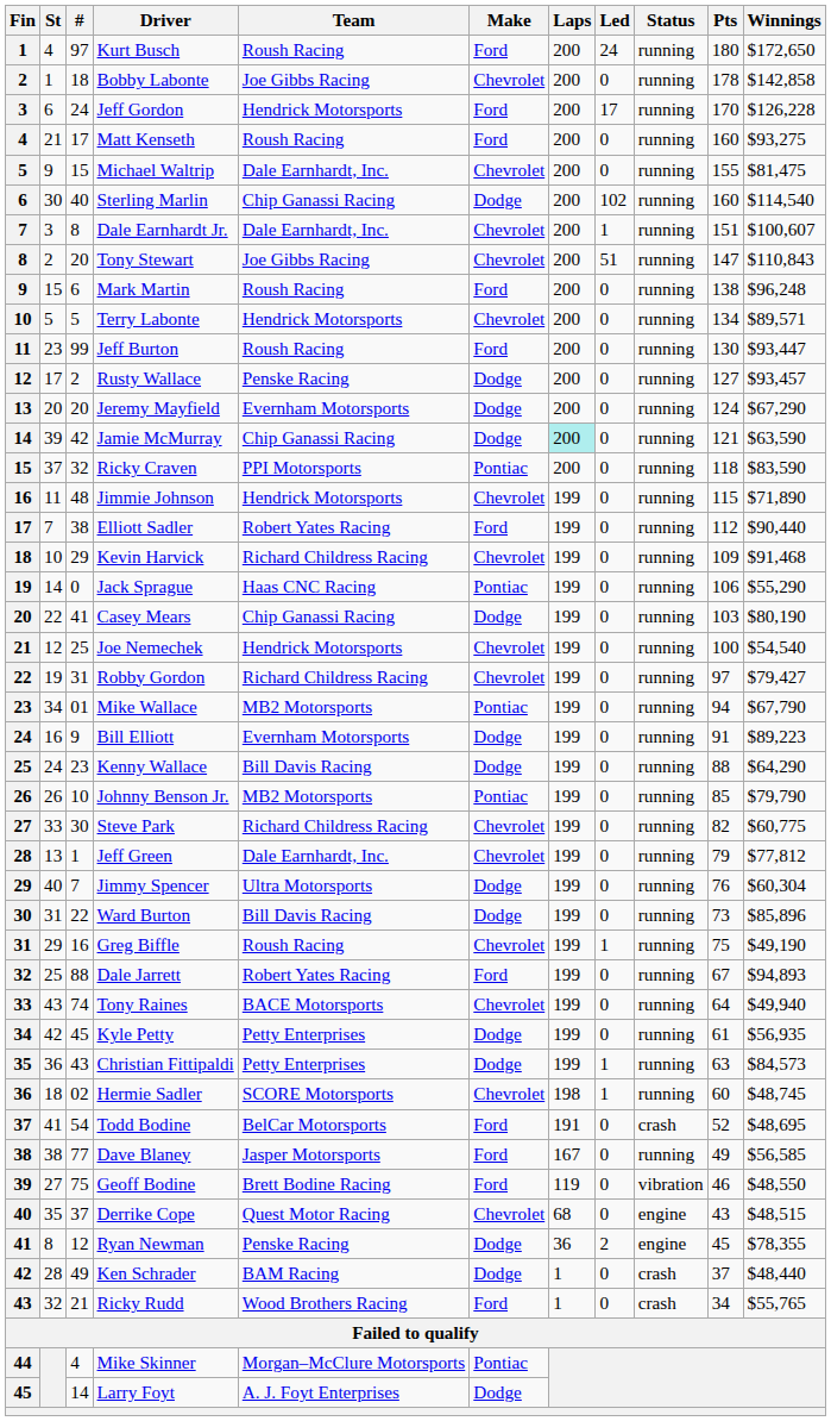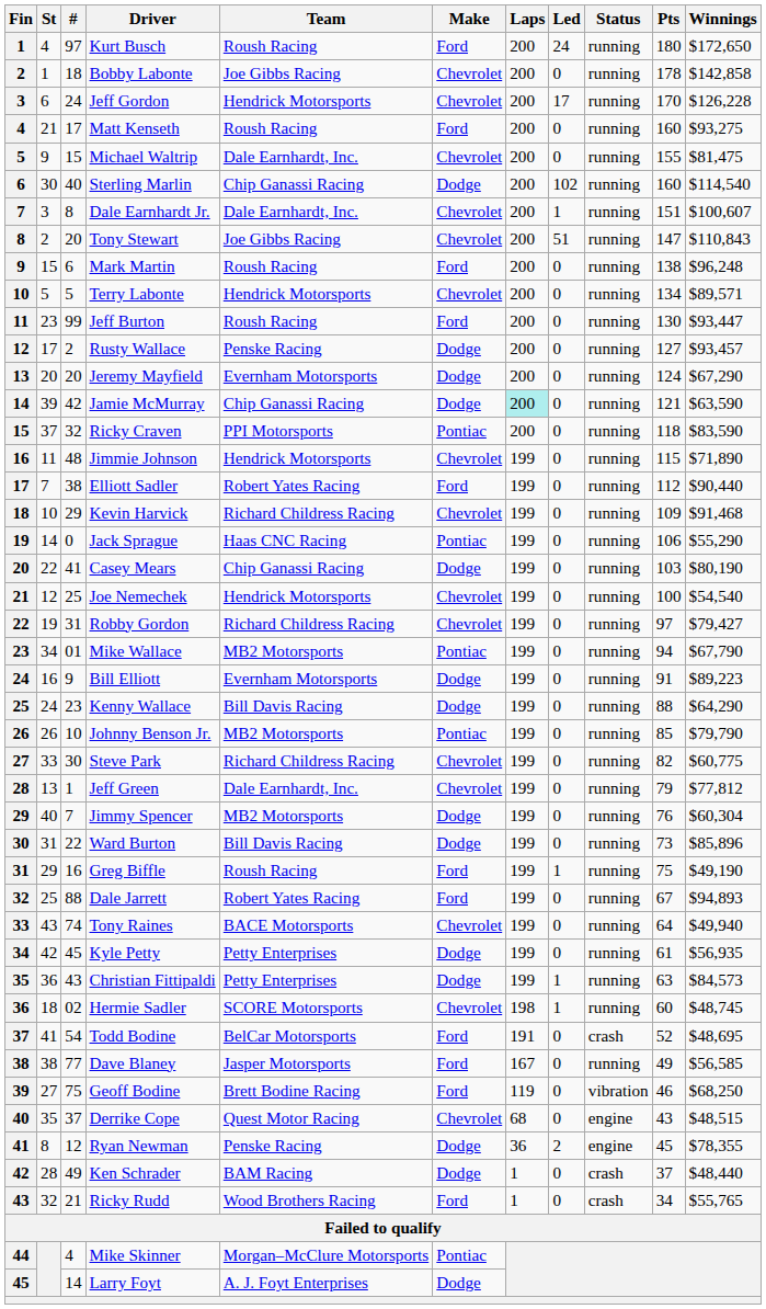 <table class="wikitable" style="font-size:95%">
 <tr>
 <th>Fin</th>
 <th>St</th>
 <th>#</th>
 <th>Driver</th>
 <th>Team</th>
 <th>Make</th>
 <th>Laps</th>
 <th>Led</th>
 <th>Status</th>
 <th>Pts</th>
 <th>Winnings</th>
 </tr>
 <tr>
 <th>1</th>
 <td>4</td>
 <td>97</td>
 <td><a href='#'>Kurt Busch</a></td>
 <td><a href='#'>Roush Racing</a></td>
 <td><a href='#'>Ford</a></td>
 <td>200</td>
 <td>24</td>
 <td>running</td>
 <td>180</td>
 <td>$172,650</td>
 </tr>
 <tr>
 <th>2</th>
 <td>1</td>
 <td>18</td>
 <td><a href='#'>Bobby Labonte</a></td>
 <td><a href='#'>Joe Gibbs Racing</a></td>
 <td><a href='#'>Chevrolet</a></td>
 <td>200</td>
 <td>0</td>
 <td>running</td>
 <td>178</td>
 <td>$142,858</td>
 </tr>
 <tr>
 <th>3</th>
 <td>6</td>
 <td>24</td>
 <td><a href='#'>Jeff Gordon</a></td>
 <td><a href='#'>Hendrick Motorsports</a></td>
-<td><a href='#'>Ford</a></td>
+<td><a href='#'>Chevrolet</a></td>
 <td>200</td>
 <td>17</td>
 <td>running</td>
 <td>170</td>
 <td>$126,228</td>
 </tr>
 <tr>
 <th>4</th>
 <td>21</td>
 <td>17</td>
 <td><a href='#'>Matt Kenseth</a></td>
 <td><a href='#'>Roush Racing</a></td>
 <td><a href='#'>Ford</a></td>
 <td>200</td>
 <td>0</td>
 <td>running</td>
 <td>160</td>
 <td>$93,275</td>
 </tr>
 <tr>
 <th>5</th>
 <td>9</td>
 <td>15</td>
 <td><a href='#'>Michael Waltrip</a></td>
 <td><a href='#'>Dale Earnhardt, Inc.</a></td>
 <td><a href='#'>Chevrolet</a></td>
 <td>200</td>
 <td>0</td>
 <td>running</td>
 <td>155</td>
 <td>$81,475</td>
 </tr>
 <tr>
 <th>6</th>
 <td>30</td>
 <td>40</td>
 <td><a href='#'>Sterling Marlin</a></td>
 <td><a href='#'>Chip Ganassi Racing</a></td>
 <td><a href='#'>Dodge</a></td>
 <td>200</td>
 <td>102</td>
 <td>running</td>
 <td>160</td>
 <td>$114,540</td>
 </tr>
 <tr>
 <th>7</th>
 <td>3</td>
 <td>8</td>
 <td><a href='#'>Dale Earnhardt Jr.</a></td>
 <td><a href='#'>Dale Earnhardt, Inc.</a></td>
 <td><a href='#'>Chevrolet</a></td>
 <td>200</td>
 <td>1</td>
 <td>running</td>
 <td>151</td>
 <td>$100,607</td>
 </tr>
 <tr>
 <th>8</th>
 <td>2</td>
 <td>20</td>
 <td><a href='#'>Tony Stewart</a></td>
 <td><a href='#'>Joe Gibbs Racing</a></td>
 <td><a href='#'>Chevrolet</a></td>
 <td>200</td>
 <td>51</td>
 <td>running</td>
 <td>147</td>
 <td>$110,843</td>
 </tr>
 <tr>
 <th>9</th>
 <td>15</td>
 <td>6</td>
 <td><a href='#'>Mark Martin</a></td>
 <td><a href='#'>Roush Racing</a></td>
 <td><a href='#'>Ford</a></td>
 <td>200</td>
 <td>0</td>
 <td>running</td>
 <td>138</td>
 <td>$96,248</td>
 </tr>
 <tr>
 <th>10</th>
 <td>5</td>
 <td>5</td>
 <td><a href='#'>Terry Labonte</a></td>
 <td><a href='#'>Hendrick Motorsports</a></td>
 <td><a href='#'>Chevrolet</a></td>
 <td>200</td>
 <td>0</td>
 <td>running</td>
 <td>134</td>
 <td>$89,571</td>
 </tr>
 <tr>
 <th>11</th>
 <td>23</td>
 <td>99</td>
 <td><a href='#'>Jeff Burton</a></td>
 <td><a href='#'>Roush Racing</a></td>
 <td><a href='#'>Ford</a></td>
 <td>200</td>
 <td>0</td>
 <td>running</td>
 <td>130</td>
 <td>$93,447</td>
 </tr>
 <tr>
 <th>12</th>
 <td>17</td>
 <td>2</td>
 <td><a href='#'>Rusty Wallace</a></td>
 <td><a href='#'>Penske Racing</a></td>
 <td><a href='#'>Dodge</a></td>
 <td>200</td>
 <td>0</td>
 <td>running</td>
 <td>127</td>
 <td>$93,457</td>
 </tr>
 <tr>
 <th>13</th>
 <td>20</td>
 <td>20</td>
 <td><a href='#'>Jeremy Mayfield</a></td>
 <td><a href='#'>Evernham Motorsports</a></td>
 <td><a href='#'>Dodge</a></td>
 <td>200</td>
 <td>0</td>
 <td>running</td>
 <td>124</td>
 <td>$67,290</td>
 </tr>
 <tr>
 <th>14</th>
 <td>39</td>
 <td>42</td>
 <td><a href='#'>Jamie McMurray</a></td>
 <td><a href='#'>Chip Ganassi Racing</a></td>
 <td><a href='#'>Dodge</a></td>
 <td style="background: paleturquoise;">200</td>
 <td>0</td>
 <td>running</td>
 <td>121</td>
 <td>$63,590</td>
 </tr>
 <tr>
 <th>15</th>
 <td>37</td>
 <td>32</td>
 <td><a href='#'>Ricky Craven</a></td>
 <td><a href='#'>PPI Motorsports</a></td>
 <td><a href='#'>Pontiac</a></td>
 <td>200</td>
 <td>0</td>
 <td>running</td>
 <td>118</td>
 <td>$83,590</td>
 </tr>
 <tr>
 <th>16</th>
 <td>11</td>
 <td>48</td>
 <td><a href='#'>Jimmie Johnson</a></td>
 <td><a href='#'>Hendrick Motorsports</a></td>
 <td><a href='#'>Chevrolet</a></td>
 <td>199</td>
 <td>0</td>
 <td>running</td>
 <td>115</td>
 <td>$71,890</td>
 </tr>
 <tr>
 <th>17</th>
 <td>7</td>
 <td>38</td>
 <td><a href='#'>Elliott Sadler</a></td>
 <td><a href='#'>Robert Yates Racing</a></td>
 <td><a href='#'>Ford</a></td>
 <td>199</td>
 <td>0</td>
 <td>running</td>
 <td>112</td>
 <td>$90,440</td>
 </tr>
 <tr>
 <th>18</th>
 <td>10</td>
 <td>29</td>
 <td><a href='#'>Kevin Harvick</a></td>
 <td><a href='#'>Richard Childress Racing</a></td>
 <td><a href='#'>Chevrolet</a></td>
 <td>199</td>
 <td>0</td>
 <td>running</td>
 <td>109</td>
 <td>$91,468</td>
 </tr>
 <tr>
 <th>19</th>
 <td>14</td>
 <td>0</td>
 <td><a href='#'>Jack Sprague</a></td>
 <td><a href='#'>Haas CNC Racing</a></td>
 <td><a href='#'>Pontiac</a></td>
 <td>199</td>
 <td>0</td>
 <td>running</td>
 <td>106</td>
 <td>$55,290</td>
 </tr>
 <tr>
 <th>20</th>
 <td>22</td>
 <td>41</td>
 <td><a href='#'>Casey Mears</a></td>
 <td><a href='#'>Chip Ganassi Racing</a></td>
 <td><a href='#'>Dodge</a></td>
 <td>199</td>
 <td>0</td>
 <td>running</td>
 <td>103</td>
 <td>$80,190</td>
 </tr>
 <tr>
 <th>21</th>
 <td>12</td>
 <td>25</td>
 <td><a href='#'>Joe Nemechek</a></td>
 <td><a href='#'>Hendrick Motorsports</a></td>
 <td><a href='#'>Chevrolet</a></td>
 <td>199</td>
 <td>0</td>
 <td>running</td>
 <td>100</td>
 <td>$54,540</td>
 </tr>
 <tr>
 <th>22</th>
 <td>19</td>
 <td>31</td>
 <td><a href='#'>Robby Gordon</a></td>
 <td><a href='#'>Richard Childress Racing</a></td>
 <td><a href='#'>Chevrolet</a></td>
 <td>199</td>
 <td>0</td>
 <td>running</td>
 <td>97</td>
 <td>$79,427</td>
 </tr>
 <tr>
 <th>23</th>
 <td>34</td>
 <td>01</td>
 <td><a href='#'>Mike Wallace</a></td>
 <td><a href='#'>MB2 Motorsports</a></td>
 <td><a href='#'>Pontiac</a></td>
 <td>199</td>
 <td>0</td>
 <td>running</td>
 <td>94</td>
 <td>$67,790</td>
 </tr>
 <tr>
 <th>24</th>
 <td>16</td>
 <td>9</td>
 <td><a href='#'>Bill Elliott</a></td>
 <td><a href='#'>Evernham Motorsports</a></td>
 <td><a href='#'>Dodge</a></td>
 <td>199</td>
 <td>0</td>
 <td>running</td>
 <td>91</td>
 <td>$89,223</td>
 </tr>
 <tr>
 <th>25</th>
 <td>24</td>
 <td>23</td>
 <td><a href='#'>Kenny Wallace</a></td>
 <td><a href='#'>Bill Davis Racing</a></td>
 <td><a href='#'>Dodge</a></td>
 <td>199</td>
 <td>0</td>
 <td>running</td>
 <td>88</td>
 <td>$64,290</td>
 </tr>
 <tr>
 <th>26</th>
 <td>26</td>
 <td>10</td>
 <td><a href='#'>Johnny Benson Jr.</a></td>
 <td><a href='#'>MB2 Motorsports</a></td>
 <td><a href='#'>Pontiac</a></td>
 <td>199</td>
 <td>0</td>
 <td>running</td>
 <td>85</td>
 <td>$79,790</td>
 </tr>
 <tr>
 <th>27</th>
 <td>33</td>
 <td>30</td>
 <td><a href='#'>Steve Park</a></td>
 <td><a href='#'>Richard Childress Racing</a></td>
 <td><a href='#'>Chevrolet</a></td>
 <td>199</td>
 <td>0</td>
 <td>running</td>
 <td>82</td>
 <td>$60,775</td>
 </tr>
 <tr>
 <th>28</th>
 <td>13</td>
 <td>1</td>
 <td><a href='#'>Jeff Green</a></td>
 <td><a href='#'>Dale Earnhardt, Inc.</a></td>
 <td><a href='#'>Chevrolet</a></td>
 <td>199</td>
 <td>0</td>
 <td>running</td>
 <td>79</td>
 <td>$77,812</td>
 </tr>
 <tr>
 <th>29</th>
 <td>40</td>
 <td>7</td>
 <td><a href='#'>Jimmy Spencer</a></td>
-<td><a href='#'>Ultra Motorsports</a></td>
+<td><a href='#'>MB2 Motorsports</a></td>
 <td><a href='#'>Dodge</a></td>
 <td>199</td>
 <td>0</td>
 <td>running</td>
 <td>76</td>
 <td>$60,304</td>
 </tr>
 <tr>
 <th>30</th>
 <td>31</td>
 <td>22</td>
 <td><a href='#'>Ward Burton</a></td>
 <td><a href='#'>Bill Davis Racing</a></td>
 <td><a href='#'>Dodge</a></td>
 <td>199</td>
 <td>0</td>
 <td>running</td>
 <td>73</td>
 <td>$85,896</td>
 </tr>
 <tr>
 <th>31</th>
 <td>29</td>
 <td>16</td>
 <td><a href='#'>Greg Biffle</a></td>
 <td><a href='#'>Roush Racing</a></td>
-<td><a href='#'>Chevrolet</a></td>
+<td><a href='#'>Ford</a></td>
 <td>199</td>
 <td>1</td>
 <td>running</td>
 <td>75</td>
 <td>$49,190</td>
 </tr>
 <tr>
 <th>32</th>
 <td>25</td>
 <td>88</td>
 <td><a href='#'>Dale Jarrett</a></td>
 <td><a href='#'>Robert Yates Racing</a></td>
 <td><a href='#'>Ford</a></td>
 <td>199</td>
 <td>0</td>
 <td>running</td>
 <td>67</td>
 <td>$94,893</td>
 </tr>
 <tr>
 <th>33</th>
 <td>43</td>
 <td>74</td>
 <td><a href='#'>Tony Raines</a></td>
 <td><a href='#'>BACE Motorsports</a></td>
 <td><a href='#'>Chevrolet</a></td>
 <td>199</td>
 <td>0</td>
 <td>running</td>
 <td>64</td>
 <td>$49,940</td>
 </tr>
 <tr>
 <th>34</th>
 <td>42</td>
 <td>45</td>
 <td><a href='#'>Kyle Petty</a></td>
 <td><a href='#'>Petty Enterprises</a></td>
 <td><a href='#'>Dodge</a></td>
 <td>199</td>
 <td>0</td>
 <td>running</td>
 <td>61</td>
 <td>$56,935</td>
 </tr>
 <tr>
 <th>35</th>
 <td>36</td>
 <td>43</td>
 <td><a href='#'>Christian Fittipaldi</a></td>
 <td><a href='#'>Petty Enterprises</a></td>
 <td><a href='#'>Dodge</a></td>
 <td>199</td>
 <td>1</td>
 <td>running</td>
 <td>63</td>
 <td>$84,573</td>
 </tr>
 <tr>
 <th>36</th>
 <td>18</td>
 <td>02</td>
 <td><a href='#'>Hermie Sadler</a></td>
 <td><a href='#'>SCORE Motorsports</a></td>
 <td><a href='#'>Chevrolet</a></td>
 <td>198</td>
 <td>1</td>
 <td>running</td>
 <td>60</td>
 <td>$48,745</td>
 </tr>
 <tr>
 <th>37</th>
 <td>41</td>
 <td>54</td>
 <td><a href='#'>Todd Bodine</a></td>
 <td><a href='#'>BelCar Motorsports</a></td>
 <td><a href='#'>Ford</a></td>
 <td>191</td>
 <td>0</td>
 <td>crash</td>
 <td>52</td>
 <td>$48,695</td>
 </tr>
 <tr>
 <th>38</th>
 <td>38</td>
 <td>77</td>
 <td><a href='#'>Dave Blaney</a></td>
 <td><a href='#'>Jasper Motorsports</a></td>
 <td><a href='#'>Ford</a></td>
 <td>167</td>
 <td>0</td>
 <td>running</td>
 <td>49</td>
 <td>$56,585</td>
 </tr>
 <tr>
 <th>39</th>
 <td>27</td>
 <td>75</td>
 <td><a href='#'>Geoff Bodine</a></td>
 <td><a href='#'>Brett Bodine Racing</a></td>
 <td><a href='#'>Ford</a></td>
 <td>119</td>
 <td>0</td>
 <td>vibration</td>
 <td>46</td>
-<td>$48,550</td>
+<td>$68,250</td>
 </tr>
 <tr>
 <th>40</th>
 <td>35</td>
 <td>37</td>
 <td><a href='#'>Derrike Cope</a></td>
 <td><a href='#'>Quest Motor Racing</a></td>
 <td><a href='#'>Chevrolet</a></td>
 <td>68</td>
 <td>0</td>
 <td>engine</td>
 <td>43</td>
 <td>$48,515</td>
 </tr>
 <tr>
 <th>41</th>
 <td>8</td>
 <td>12</td>
 <td><a href='#'>Ryan Newman</a></td>
 <td><a href='#'>Penske Racing</a></td>
 <td><a href='#'>Dodge</a></td>
 <td>36</td>
 <td>2</td>
 <td>engine</td>
 <td>45</td>
 <td>$78,355</td>
 </tr>
 <tr>
 <th>42</th>
 <td>28</td>
 <td>49</td>
 <td><a href='#'>Ken Schrader</a></td>
 <td><a href='#'>BAM Racing</a></td>
 <td><a href='#'>Dodge</a></td>
 <td>1</td>
 <td>0</td>
 <td>crash</td>
 <td>37</td>
 <td>$48,440</td>
 </tr>
 <tr>
 <th>43</th>
 <td>32</td>
 <td>21</td>
 <td><a href='#'>Ricky Rudd</a></td>
 <td><a href='#'>Wood Brothers Racing</a></td>
 <td><a href='#'>Ford</a></td>
 <td>1</td>
 <td>0</td>
 <td>crash</td>
 <td>34</td>
 <td>$55,765</td>
 </tr>
 <tr>
 <th colspan="11">Failed to qualify</th>
 </tr>
 <tr>
 <th>44</th>
 <th rowspan="2"></th>
 <td>4</td>
 <td><a href='#'>Mike Skinner</a></td>
 <td><a href='#'>Morgan–McClure Motorsports</a></td>
 <td><a href='#'>Pontiac</a></td>
 <th colspan="5" rowspan="2"></th>
 </tr>
 <tr>
 <th>45</th>
 <td>14</td>
 <td><a href='#'>Larry Foyt</a></td>
 <td><a href='#'>A. J. Foyt Enterprises</a></td>
 <td><a href='#'>Dodge</a></td>
 </tr>
 <tr>
 <th colspan="11"></th>
 </tr>
 </table>
